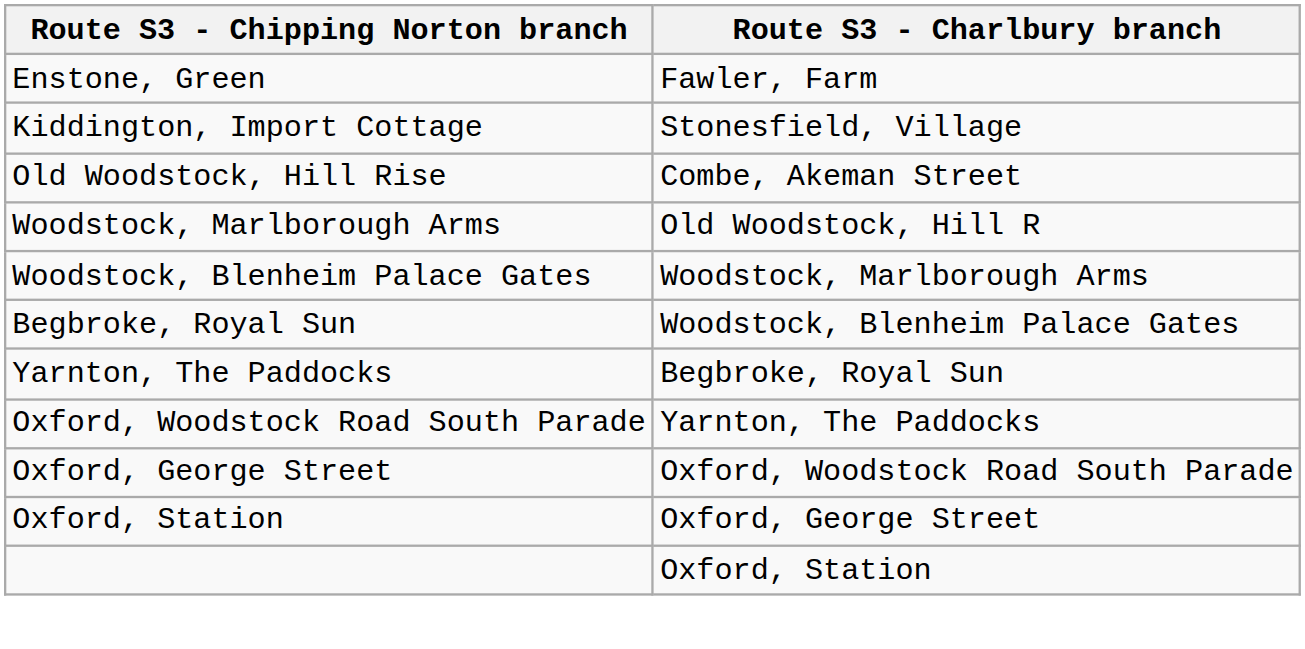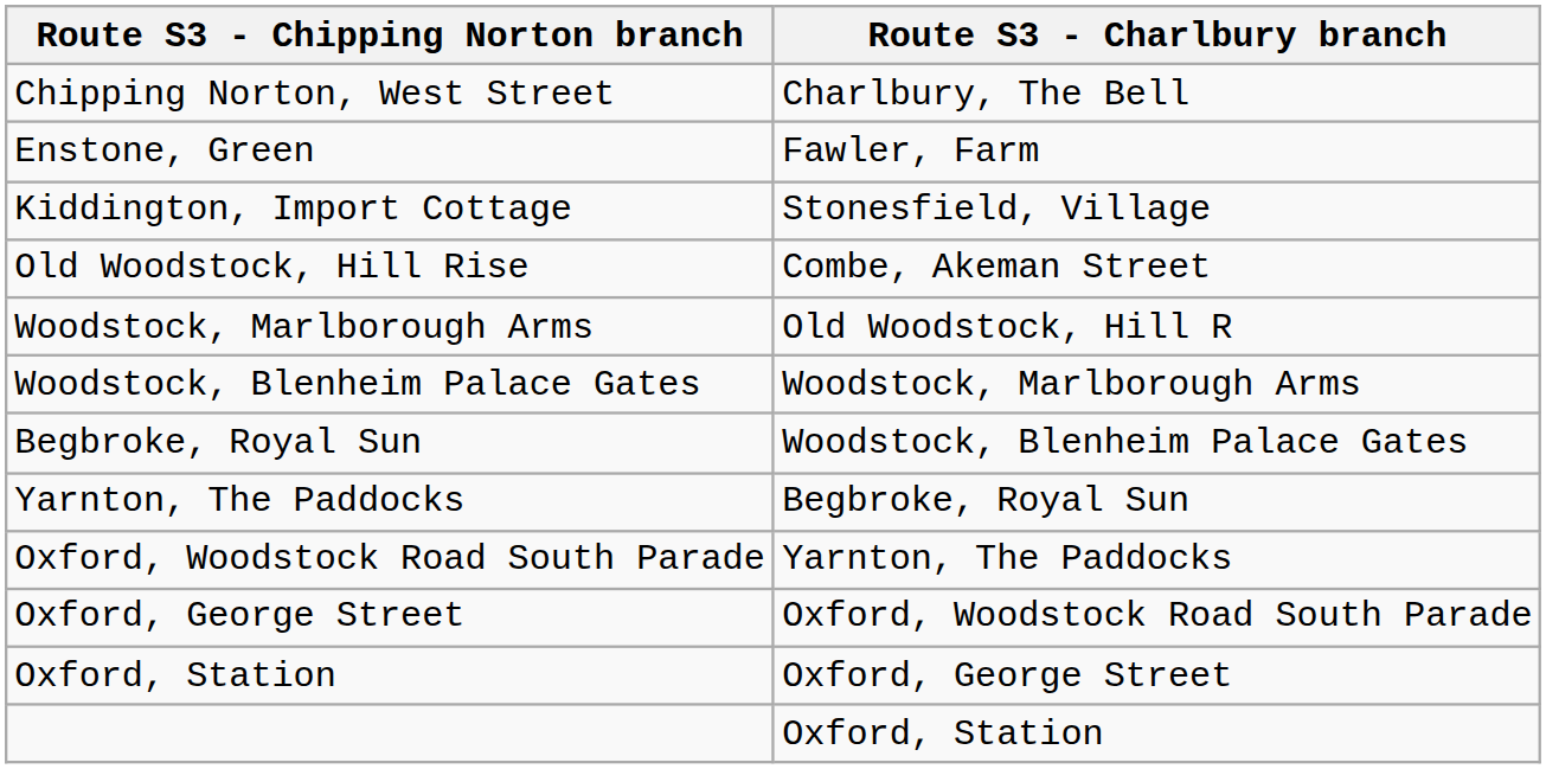 <table class="wikitable">
 <tr>
 <th>Route S3 - Chipping Norton branch</th>
 <th>Route S3 - Charlbury branch</th>
+</tr>
+<tr>
+<td>Chipping Norton, West Street</td>
+<td>Charlbury, The Bell</td>
 </tr>
 <tr>
 <td>Enstone, Green</td>
 <td>Fawler, Farm</td>
 </tr>
 <tr>
 <td>Kiddington, Import Cottage</td>
 <td>Stonesfield, Village</td>
 </tr>
 <tr>
 <td>Old Woodstock, Hill Rise</td>
 <td>Combe, Akeman Street</td>
 </tr>
 <tr>
 <td>Woodstock, Marlborough Arms</td>
 <td>Old Woodstock, Hill R</td>
 </tr>
 <tr>
 <td>Woodstock, Blenheim Palace Gates</td>
 <td>Woodstock, Marlborough Arms</td>
 </tr>
 <tr>
 <td>Begbroke, Royal Sun</td>
 <td>Woodstock, Blenheim Palace Gates</td>
 </tr>
 <tr>
 <td>Yarnton, The Paddocks</td>
 <td>Begbroke, Royal Sun</td>
 </tr>
 <tr>
 <td>Oxford, Woodstock Road South Parade</td>
 <td>Yarnton, The Paddocks</td>
 </tr>
 <tr>
 <td>Oxford, George Street</td>
 <td>Oxford, Woodstock Road South Parade</td>
 </tr>
 <tr>
 <td>Oxford, Station </td>
 <td>Oxford, George Street</td>
 </tr>
 <tr>
 <td></td>
 <td>Oxford, Station </td>
 </tr>
 </table>
